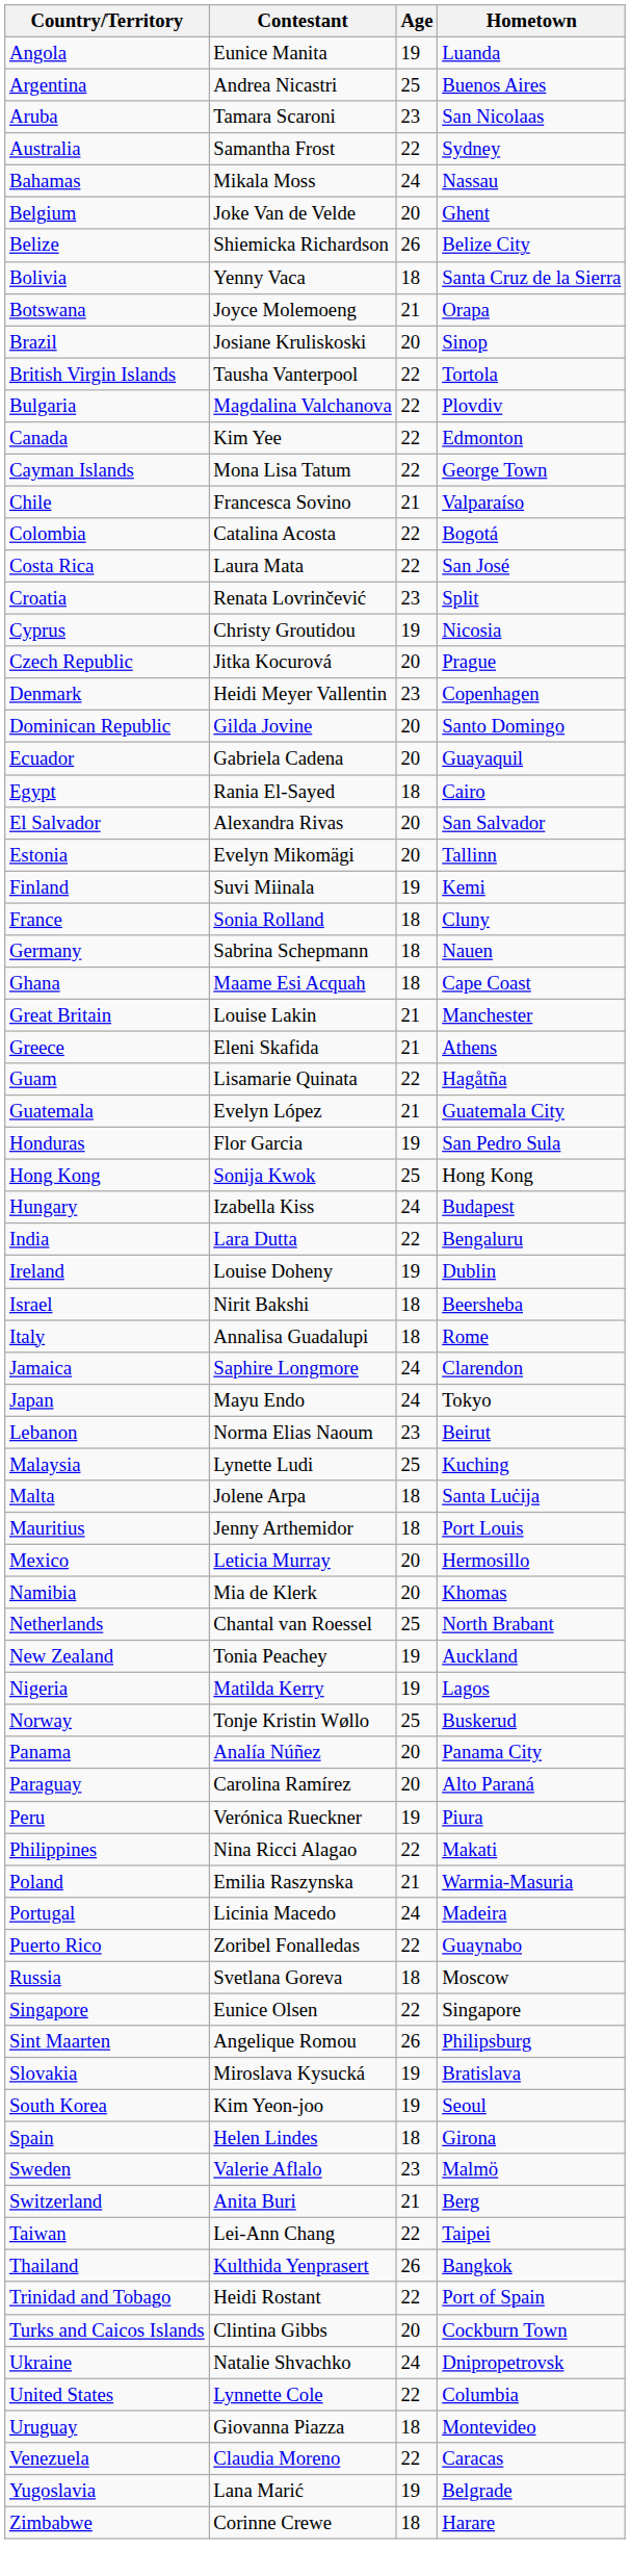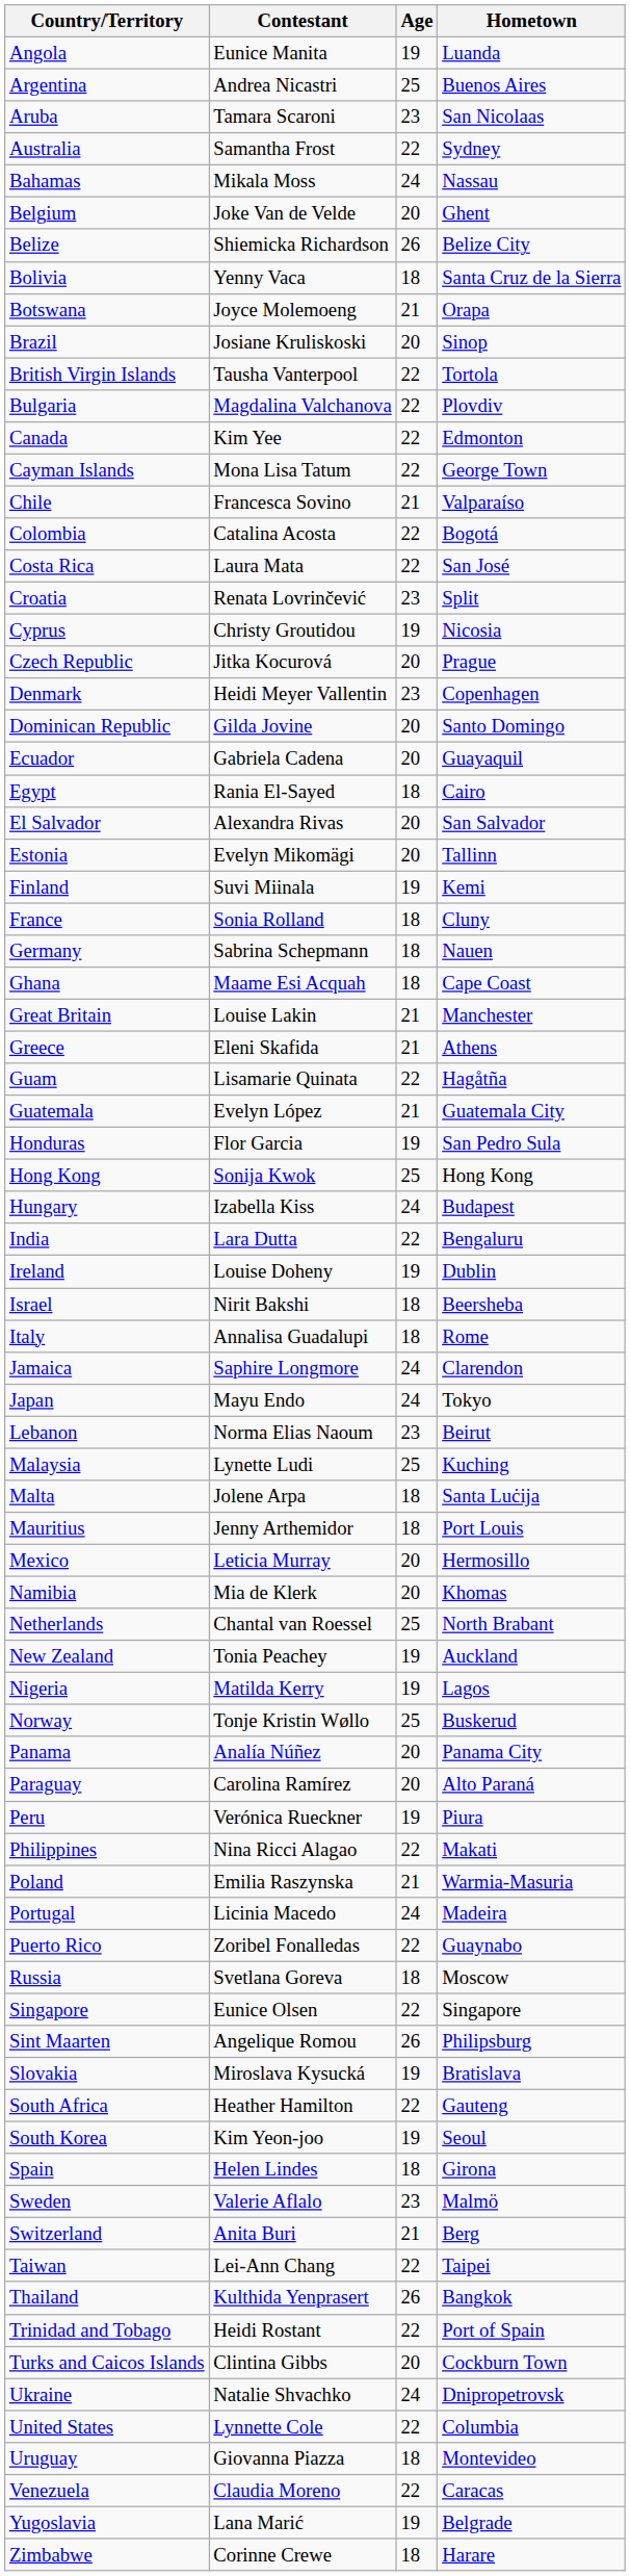 <table class="wikitable sortable" style="font-size: 95%;">
 <tr>
 <th>Country/Territory</th>
 <th>Contestant</th>
 <th>Age</th>
 <th>Hometown</th>
 </tr>
 <tr>
 <td> <a href='#'>Angola</a></td>
 <td>Eunice Manita</td>
 <td>19</td>
 <td><a href='#'>Luanda</a></td>
 </tr>
 <tr>
 <td> <a href='#'>Argentina</a></td>
 <td>Andrea Nicastri</td>
 <td>25</td>
 <td><a href='#'>Buenos Aires</a></td>
 </tr>
 <tr>
 <td> <a href='#'>Aruba</a></td>
 <td>Tamara Scaroni</td>
 <td>23</td>
 <td><a href='#'>San Nicolaas</a></td>
 </tr>
 <tr>
 <td> <a href='#'>Australia</a></td>
 <td>Samantha Frost</td>
 <td>22</td>
 <td><a href='#'>Sydney</a></td>
 </tr>
 <tr>
 <td> <a href='#'>Bahamas</a></td>
 <td>Mikala Moss</td>
 <td>24</td>
 <td><a href='#'>Nassau</a></td>
 </tr>
 <tr>
 <td> <a href='#'>Belgium</a></td>
 <td>Joke Van de Velde</td>
 <td>20</td>
 <td><a href='#'>Ghent</a></td>
 </tr>
 <tr>
 <td> <a href='#'>Belize</a></td>
 <td>Shiemicka Richardson</td>
 <td>26</td>
 <td><a href='#'>Belize City</a></td>
 </tr>
 <tr>
 <td> <a href='#'>Bolivia</a></td>
 <td>Yenny Vaca</td>
 <td>18</td>
 <td><a href='#'>Santa Cruz de la Sierra</a></td>
 </tr>
 <tr>
 <td> <a href='#'>Botswana</a></td>
 <td>Joyce Molemoeng</td>
 <td>21</td>
 <td><a href='#'>Orapa</a></td>
 </tr>
 <tr>
 <td> <a href='#'>Brazil</a></td>
 <td>Josiane Kruliskoski</td>
 <td>20</td>
 <td><a href='#'>Sinop</a></td>
 </tr>
 <tr>
 <td> <a href='#'>British Virgin Islands</a></td>
 <td>Tausha Vanterpool</td>
 <td>22</td>
 <td><a href='#'>Tortola</a></td>
 </tr>
 <tr>
 <td> <a href='#'>Bulgaria</a></td>
 <td><a href='#'>Magdalina Valchanova</a></td>
 <td>22</td>
 <td><a href='#'>Plovdiv</a></td>
 </tr>
 <tr>
 <td> <a href='#'>Canada</a></td>
 <td>Kim Yee</td>
 <td>22</td>
 <td><a href='#'>Edmonton</a></td>
 </tr>
 <tr>
 <td> <a href='#'>Cayman Islands</a></td>
 <td>Mona Lisa Tatum</td>
 <td>22</td>
 <td><a href='#'>George Town</a></td>
 </tr>
 <tr>
 <td> <a href='#'>Chile</a></td>
 <td>Francesca Sovino</td>
 <td>21</td>
 <td><a href='#'>Valparaíso</a></td>
 </tr>
 <tr>
 <td> <a href='#'>Colombia</a></td>
 <td>Catalina Acosta</td>
 <td>22</td>
 <td><a href='#'>Bogotá</a></td>
 </tr>
 <tr>
 <td> <a href='#'>Costa Rica</a></td>
 <td>Laura Mata</td>
 <td>22</td>
 <td><a href='#'>San José</a></td>
 </tr>
 <tr>
 <td> <a href='#'>Croatia</a></td>
 <td>Renata Lovrinčević</td>
 <td>23</td>
 <td><a href='#'>Split</a></td>
 </tr>
 <tr>
 <td> <a href='#'>Cyprus</a></td>
 <td>Christy Groutidou</td>
 <td>19</td>
 <td><a href='#'>Nicosia</a></td>
 </tr>
 <tr>
 <td> <a href='#'>Czech Republic</a></td>
 <td>Jitka Kocurová</td>
 <td>20</td>
 <td><a href='#'>Prague</a></td>
 </tr>
 <tr>
 <td> <a href='#'>Denmark</a></td>
 <td>Heidi Meyer Vallentin</td>
 <td>23</td>
 <td><a href='#'>Copenhagen</a></td>
 </tr>
 <tr>
 <td> <a href='#'>Dominican Republic</a></td>
 <td><a href='#'>Gilda Jovine</a></td>
 <td>20</td>
 <td><a href='#'>Santo Domingo</a></td>
 </tr>
 <tr>
 <td> <a href='#'>Ecuador</a></td>
 <td>Gabriela Cadena</td>
 <td>20</td>
 <td><a href='#'>Guayaquil</a></td>
 </tr>
 <tr>
 <td> <a href='#'>Egypt</a></td>
 <td>Rania El-Sayed</td>
 <td>18</td>
 <td><a href='#'>Cairo</a></td>
 </tr>
 <tr>
 <td> <a href='#'>El Salvador</a></td>
 <td>Alexandra Rivas</td>
 <td>20</td>
 <td><a href='#'>San Salvador</a></td>
 </tr>
 <tr>
 <td> <a href='#'>Estonia</a></td>
 <td>Evelyn Mikomägi</td>
 <td>20</td>
 <td><a href='#'>Tallinn</a></td>
 </tr>
 <tr>
 <td> <a href='#'>Finland</a></td>
 <td>Suvi Miinala</td>
 <td>19</td>
 <td><a href='#'>Kemi</a></td>
 </tr>
 <tr>
 <td> <a href='#'>France</a></td>
 <td><a href='#'>Sonia Rolland</a></td>
 <td>18</td>
 <td><a href='#'>Cluny</a></td>
 </tr>
 <tr>
 <td> <a href='#'>Germany</a></td>
 <td>Sabrina Schepmann</td>
 <td>18</td>
 <td><a href='#'>Nauen</a></td>
 </tr>
 <tr>
 <td> <a href='#'>Ghana</a></td>
 <td><a href='#'>Maame Esi Acquah</a></td>
 <td>18</td>
 <td><a href='#'>Cape Coast</a></td>
 </tr>
 <tr>
 <td> <a href='#'>Great Britain</a></td>
 <td>Louise Lakin</td>
 <td>21</td>
 <td><a href='#'>Manchester</a></td>
 </tr>
 <tr>
 <td> <a href='#'>Greece</a></td>
 <td>Eleni Skafida</td>
 <td>21</td>
 <td><a href='#'>Athens</a></td>
 </tr>
 <tr>
 <td> <a href='#'>Guam</a></td>
 <td>Lisamarie Quinata</td>
 <td>22</td>
 <td><a href='#'>Hagåtña</a></td>
 </tr>
 <tr>
 <td> <a href='#'>Guatemala</a></td>
 <td>Evelyn López</td>
 <td>21</td>
 <td><a href='#'>Guatemala City</a></td>
 </tr>
 <tr>
 <td> <a href='#'>Honduras</a></td>
 <td>Flor Garcia</td>
 <td>19</td>
 <td><a href='#'>San Pedro Sula</a></td>
 </tr>
 <tr>
 <td> <a href='#'>Hong Kong</a></td>
 <td><a href='#'>Sonija Kwok</a></td>
 <td>25</td>
 <td>Hong Kong</td>
 </tr>
 <tr>
 <td> <a href='#'>Hungary</a></td>
 <td>Izabella Kiss</td>
 <td>24</td>
 <td><a href='#'>Budapest</a></td>
 </tr>
 <tr>
 <td> <a href='#'>India</a></td>
 <td><a href='#'>Lara Dutta</a></td>
 <td>22</td>
 <td><a href='#'>Bengaluru</a></td>
 </tr>
 <tr>
 <td> <a href='#'>Ireland</a></td>
 <td>Louise Doheny</td>
 <td>19</td>
 <td><a href='#'>Dublin</a></td>
 </tr>
 <tr>
 <td> <a href='#'>Israel</a></td>
 <td>Nirit Bakshi</td>
 <td>18</td>
 <td><a href='#'>Beersheba</a></td>
 </tr>
 <tr>
 <td> <a href='#'>Italy</a></td>
 <td>Annalisa Guadalupi</td>
 <td>18</td>
 <td><a href='#'>Rome</a></td>
 </tr>
 <tr>
 <td> <a href='#'>Jamaica</a></td>
 <td><a href='#'>Saphire Longmore</a></td>
 <td>24</td>
 <td><a href='#'>Clarendon</a></td>
 </tr>
 <tr>
 <td> <a href='#'>Japan</a></td>
 <td>Mayu Endo</td>
 <td>24</td>
 <td>Tokyo</td>
 </tr>
 <tr>
 <td> <a href='#'>Lebanon</a></td>
 <td>Norma Elias Naoum</td>
 <td>23</td>
 <td><a href='#'>Beirut</a></td>
 </tr>
 <tr>
 <td> <a href='#'>Malaysia</a></td>
 <td>Lynette Ludi</td>
 <td>25</td>
 <td><a href='#'>Kuching</a></td>
 </tr>
 <tr>
 <td> <a href='#'>Malta</a></td>
 <td>Jolene Arpa</td>
 <td>18</td>
 <td><a href='#'>Santa Luċija</a></td>
 </tr>
 <tr>
 <td> <a href='#'>Mauritius</a></td>
 <td>Jenny Arthemidor</td>
 <td>18</td>
 <td><a href='#'>Port Louis</a></td>
 </tr>
 <tr>
 <td> <a href='#'>Mexico</a></td>
 <td><a href='#'>Leticia Murray</a></td>
 <td>20</td>
 <td><a href='#'>Hermosillo</a></td>
 </tr>
 <tr>
 <td> <a href='#'>Namibia</a></td>
 <td>Mia de Klerk</td>
 <td>20</td>
 <td><a href='#'>Khomas</a></td>
 </tr>
 <tr>
 <td> <a href='#'>Netherlands</a></td>
 <td>Chantal van Roessel</td>
 <td>25</td>
 <td><a href='#'>North Brabant</a></td>
 </tr>
 <tr>
 <td> <a href='#'>New Zealand</a></td>
 <td>Tonia Peachey</td>
 <td>19</td>
 <td><a href='#'>Auckland</a></td>
 </tr>
 <tr>
 <td> <a href='#'>Nigeria</a></td>
 <td><a href='#'>Matilda Kerry</a></td>
 <td>19</td>
 <td><a href='#'>Lagos</a></td>
 </tr>
 <tr>
 <td> <a href='#'>Norway</a></td>
 <td>Tonje Kristin Wøllo</td>
 <td>25</td>
 <td><a href='#'>Buskerud</a></td>
 </tr>
 <tr>
 <td> <a href='#'>Panama</a></td>
 <td><a href='#'>Analía Núñez</a></td>
 <td>20</td>
 <td><a href='#'>Panama City</a></td>
 </tr>
 <tr>
 <td> <a href='#'>Paraguay</a></td>
 <td>Carolina Ramírez</td>
 <td>20</td>
 <td><a href='#'>Alto Paraná</a></td>
 </tr>
 <tr>
 <td> <a href='#'>Peru</a></td>
 <td>Verónica Rueckner</td>
 <td>19</td>
 <td><a href='#'>Piura</a></td>
 </tr>
 <tr>
 <td> <a href='#'>Philippines</a></td>
 <td>Nina Ricci Alagao</td>
 <td>22</td>
 <td><a href='#'>Makati</a></td>
 </tr>
 <tr>
 <td> <a href='#'>Poland</a></td>
 <td>Emilia Raszynska</td>
 <td>21</td>
 <td><a href='#'>Warmia-Masuria</a></td>
 </tr>
 <tr>
 <td> <a href='#'>Portugal</a></td>
 <td>Licinia Macedo</td>
 <td>24</td>
 <td><a href='#'>Madeira</a></td>
 </tr>
 <tr>
 <td> <a href='#'>Puerto Rico</a></td>
 <td>Zoribel Fonalledas</td>
 <td>22</td>
 <td><a href='#'>Guaynabo</a></td>
 </tr>
 <tr>
 <td> <a href='#'>Russia</a></td>
 <td>Svetlana Goreva</td>
 <td>18</td>
 <td>Moscow</td>
 </tr>
 <tr>
 <td> <a href='#'>Singapore</a></td>
 <td>Eunice Olsen</td>
 <td>22</td>
 <td>Singapore</td>
 </tr>
 <tr>
 <td> <a href='#'>Sint Maarten</a></td>
 <td>Angelique Romou</td>
 <td>26</td>
 <td><a href='#'>Philipsburg</a></td>
 </tr>
 <tr>
 <td> <a href='#'>Slovakia</a></td>
 <td>Miroslava Kysucká</td>
 <td>19</td>
 <td><a href='#'>Bratislava</a></td>
 </tr>
 <tr>
+<td> <a href='#'>South Africa</a></td>
+<td>Heather Hamilton</td>
+<td>22</td>
+<td><a href='#'>Gauteng</a></td>
+</tr>
+<tr>
 <td> <a href='#'>South Korea</a></td>
 <td>Kim Yeon-joo</td>
 <td>19</td>
 <td><a href='#'>Seoul</a></td>
 </tr>
 <tr>
 <td> <a href='#'>Spain</a></td>
 <td><a href='#'>Helen Lindes</a></td>
 <td>18</td>
 <td><a href='#'>Girona</a></td>
 </tr>
 <tr>
 <td> <a href='#'>Sweden</a></td>
 <td><a href='#'>Valerie Aflalo</a></td>
 <td>23</td>
 <td><a href='#'>Malmö</a></td>
 </tr>
 <tr>
 <td> <a href='#'>Switzerland</a></td>
 <td><a href='#'>Anita Buri</a></td>
 <td>21</td>
 <td><a href='#'>Berg</a></td>
 </tr>
 <tr>
 <td> <a href='#'>Taiwan</a></td>
 <td>Lei-Ann Chang</td>
 <td>22</td>
 <td><a href='#'>Taipei</a></td>
 </tr>
 <tr>
 <td> <a href='#'>Thailand</a></td>
 <td><a href='#'>Kulthida Yenprasert</a></td>
 <td>26</td>
 <td><a href='#'>Bangkok</a></td>
 </tr>
 <tr>
 <td> <a href='#'>Trinidad and Tobago</a></td>
 <td>Heidi Rostant</td>
 <td>22</td>
 <td><a href='#'>Port of Spain</a></td>
 </tr>
 <tr>
 <td> <a href='#'>Turks and Caicos Islands</a></td>
 <td>Clintina Gibbs</td>
 <td>20</td>
 <td><a href='#'>Cockburn Town</a></td>
 </tr>
 <tr>
 <td> <a href='#'>Ukraine</a></td>
 <td>Natalie Shvachko</td>
 <td>24</td>
 <td><a href='#'>Dnipropetrovsk</a></td>
 </tr>
 <tr>
 <td> <a href='#'>United States</a></td>
 <td><a href='#'>Lynnette Cole</a></td>
 <td>22</td>
 <td><a href='#'>Columbia</a></td>
 </tr>
 <tr>
 <td> <a href='#'>Uruguay</a></td>
 <td>Giovanna Piazza</td>
 <td>18</td>
 <td><a href='#'>Montevideo</a></td>
 </tr>
 <tr>
 <td> <a href='#'>Venezuela</a></td>
 <td><a href='#'>Claudia Moreno</a></td>
 <td>22</td>
 <td><a href='#'>Caracas</a></td>
 </tr>
 <tr>
 <td> <a href='#'>Yugoslavia</a></td>
 <td>Lana Marić</td>
 <td>19</td>
 <td><a href='#'>Belgrade</a></td>
 </tr>
 <tr>
 <td> <a href='#'>Zimbabwe</a></td>
 <td>Corinne Crewe</td>
 <td>18</td>
 <td><a href='#'>Harare</a></td>
 </tr>
 </table>
